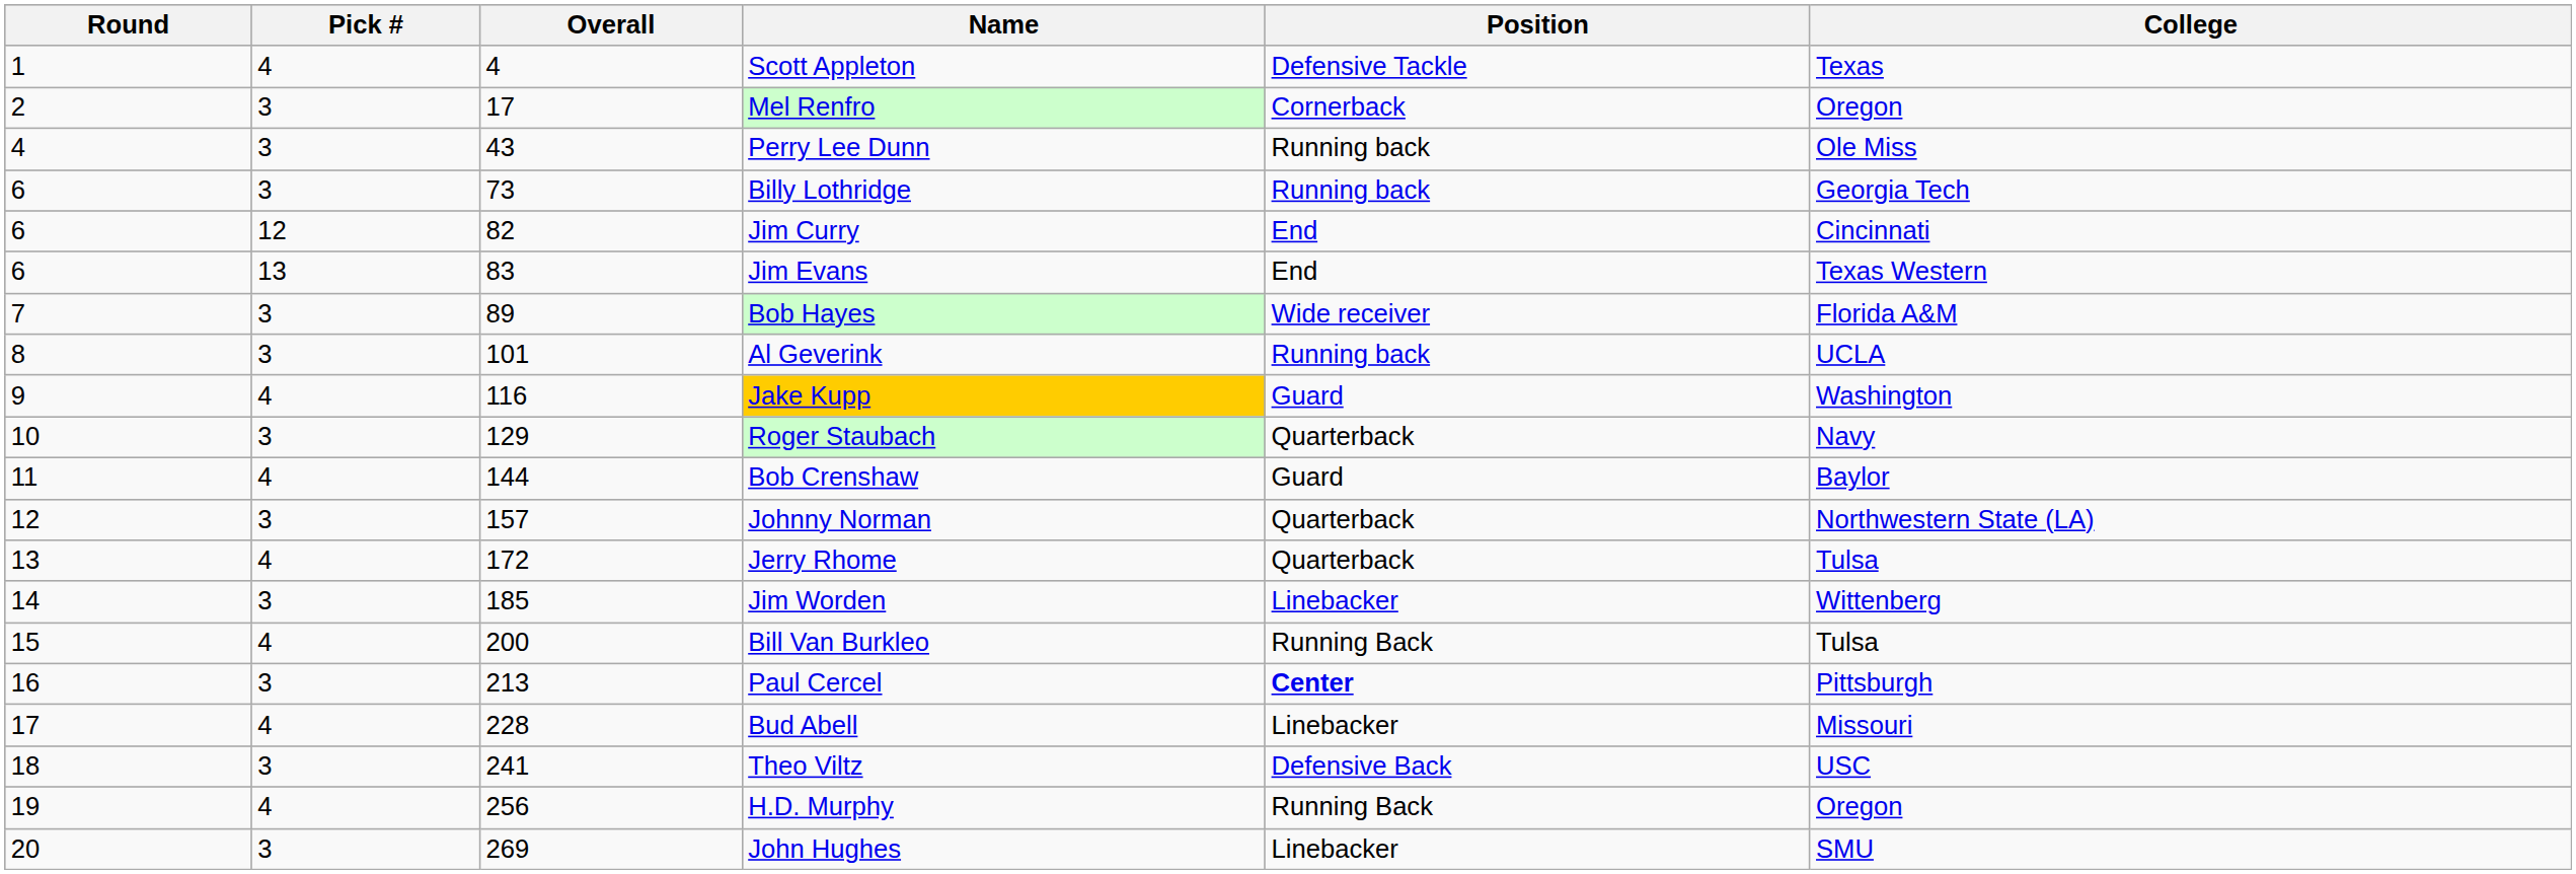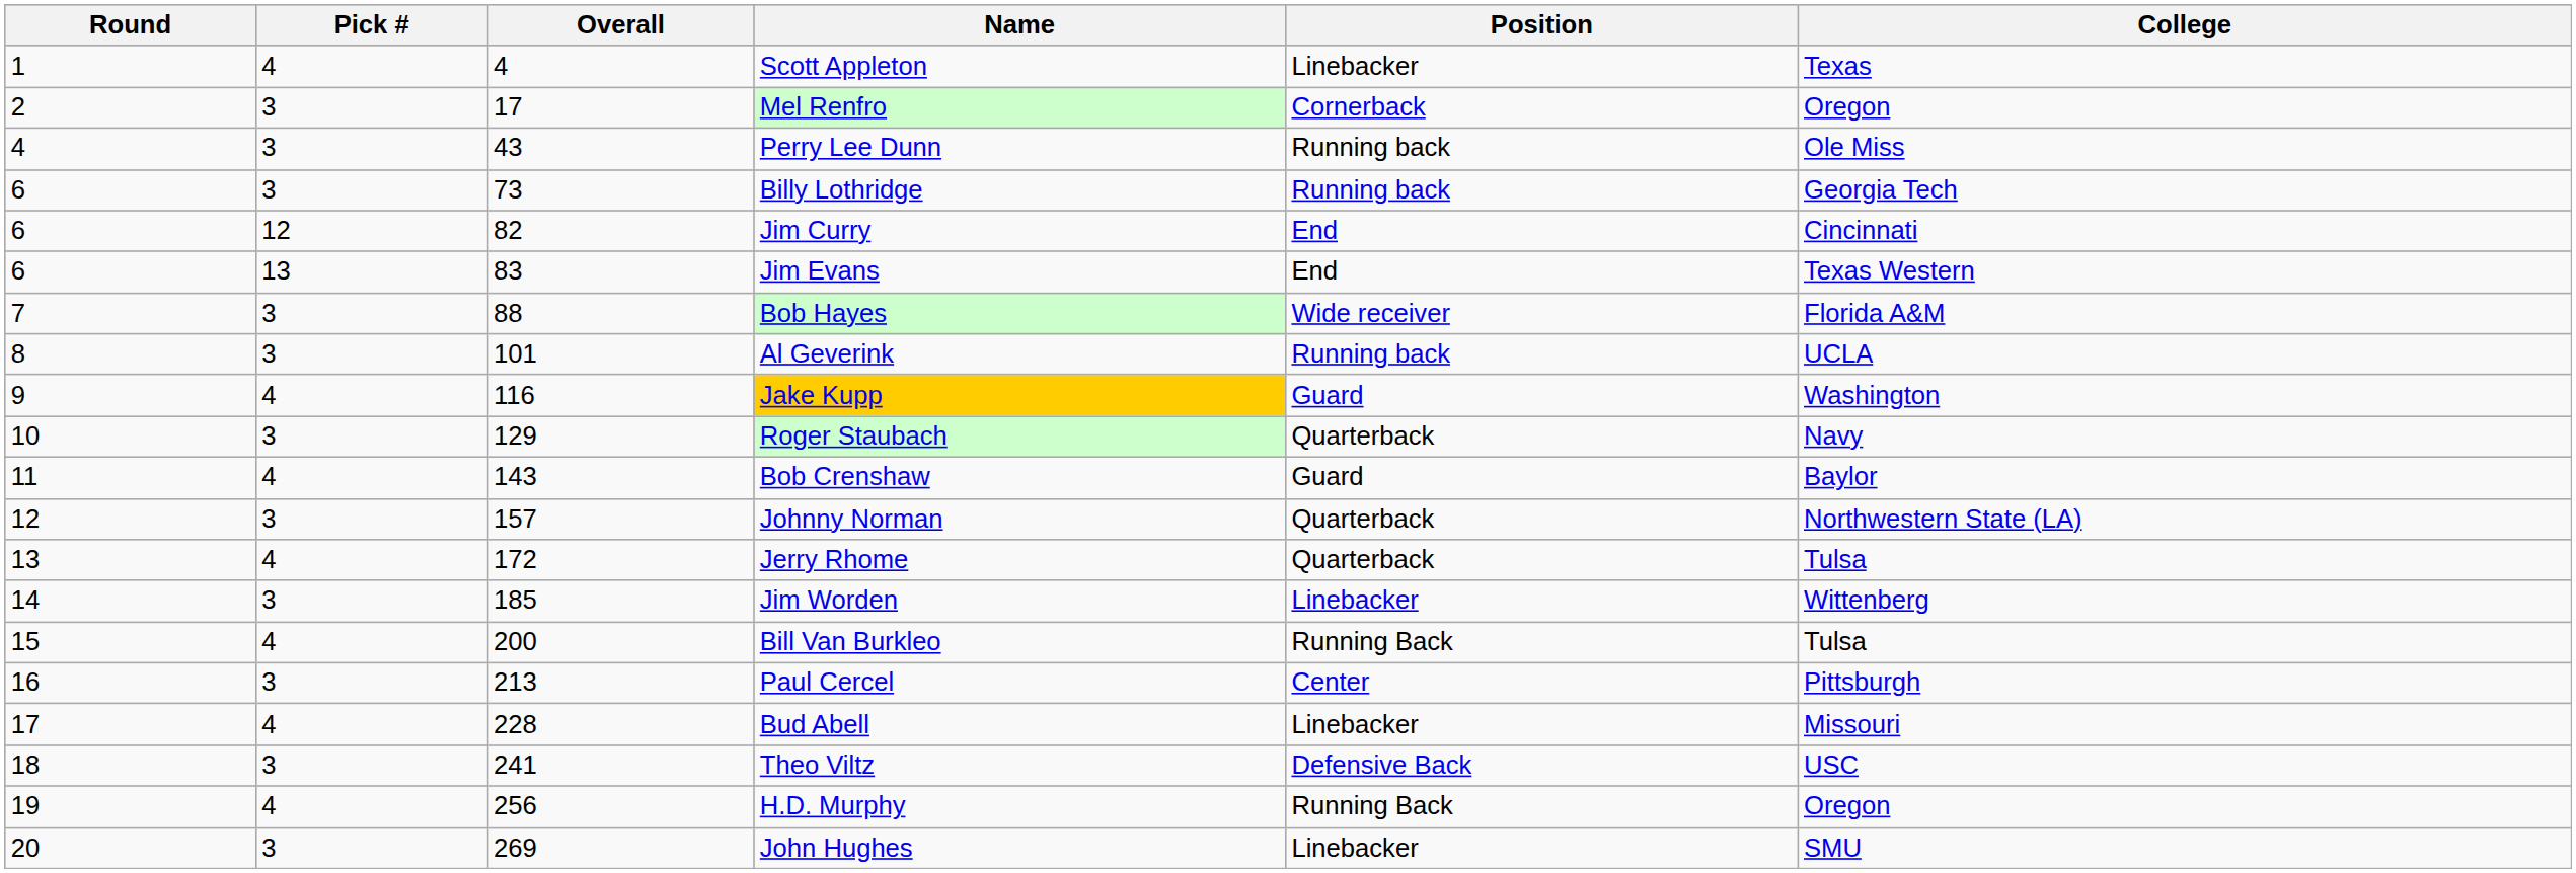 <table class="wikitable sortable sortable" style="width: 100%">
 <tr>
 <th>Round</th>
 <th>Pick #</th>
 <th>Overall</th>
 <th>Name</th>
 <th>Position</th>
 <th>College</th>
 </tr>
 <tr>
 <td>1</td>
 <td>4</td>
 <td>4</td>
 <td><a href='#'>Scott Appleton</a></td>
-<td><a href='#'>Defensive Tackle</a></td>
+<td>Linebacker</td>
 <td><a href='#'>Texas</a></td>
 </tr>
 <tr>
 <td>2</td>
 <td>3</td>
 <td>17</td>
 <td bgcolor="#CCFFCC"><a href='#'>Mel Renfro</a></td>
 <td><a href='#'>Cornerback</a></td>
 <td><a href='#'>Oregon</a></td>
 </tr>
 <tr>
 <td>4</td>
 <td>3</td>
 <td>43</td>
 <td><a href='#'>Perry Lee Dunn</a></td>
 <td>Running back</td>
 <td><a href='#'>Ole Miss</a></td>
 </tr>
 <tr>
 <td>6</td>
 <td>3</td>
 <td>73</td>
 <td><a href='#'>Billy Lothridge</a></td>
 <td><a href='#'>Running back</a></td>
 <td><a href='#'>Georgia Tech</a></td>
 </tr>
 <tr>
 <td>6</td>
 <td>12</td>
 <td>82</td>
 <td><a href='#'>Jim Curry</a></td>
 <td><a href='#'>End</a></td>
 <td><a href='#'>Cincinnati</a></td>
 </tr>
 <tr>
 <td>6</td>
 <td>13</td>
 <td>83</td>
 <td><a href='#'>Jim Evans</a></td>
 <td>End</td>
 <td><a href='#'>Texas Western</a></td>
 </tr>
 <tr>
 <td>7</td>
 <td>3</td>
-<td>89</td>
+<td>88</td>
 <td bgcolor="#CCFFCC"><a href='#'>Bob Hayes</a></td>
 <td><a href='#'>Wide receiver</a></td>
 <td><a href='#'>Florida A&M</a></td>
 </tr>
 <tr>
 <td>8</td>
 <td>3</td>
 <td>101</td>
 <td><a href='#'>Al Geverink</a></td>
 <td><a href='#'>Running back</a></td>
 <td><a href='#'>UCLA</a></td>
 </tr>
 <tr>
 <td>9</td>
 <td>4</td>
 <td>116</td>
 <td bgcolor=#FFCC00><a href='#'>Jake Kupp</a></td>
 <td><a href='#'>Guard</a></td>
 <td><a href='#'>Washington</a></td>
 </tr>
 <tr>
 <td>10</td>
 <td>3</td>
 <td>129</td>
 <td bgcolor="#CCFFCC"><a href='#'>Roger Staubach</a></td>
 <td>Quarterback</td>
 <td><a href='#'>Navy</a></td>
 </tr>
 <tr>
 <td>11</td>
 <td>4</td>
-<td>144</td>
+<td>143</td>
 <td><a href='#'>Bob Crenshaw</a></td>
 <td>Guard</td>
 <td><a href='#'>Baylor</a></td>
 </tr>
 <tr>
 <td>12</td>
 <td>3</td>
 <td>157</td>
 <td><a href='#'>Johnny Norman</a></td>
 <td>Quarterback</td>
 <td><a href='#'>Northwestern State (LA)</a></td>
 </tr>
 <tr>
 <td>13</td>
 <td>4</td>
 <td>172</td>
 <td><a href='#'>Jerry Rhome</a></td>
 <td>Quarterback</td>
 <td><a href='#'>Tulsa</a></td>
 </tr>
 <tr>
 <td>14</td>
 <td>3</td>
 <td>185</td>
 <td><a href='#'>Jim Worden</a></td>
 <td><a href='#'>Linebacker</a></td>
 <td><a href='#'>Wittenberg</a></td>
 </tr>
 <tr>
 <td>15</td>
 <td>4</td>
 <td>200</td>
 <td><a href='#'>Bill Van Burkleo</a></td>
 <td>Running Back</td>
 <td>Tulsa</td>
 </tr>
 <tr>
 <td>16</td>
 <td>3</td>
 <td>213</td>
 <td><a href='#'>Paul Cercel</a></td>
-<td><strong><a href='#'>Center</a></strong></td>
+<td><a href='#'>Center</a></td>
 <td><a href='#'>Pittsburgh</a></td>
 </tr>
 <tr>
 <td>17</td>
 <td>4</td>
 <td>228</td>
 <td><a href='#'>Bud Abell</a></td>
 <td>Linebacker</td>
 <td><a href='#'>Missouri</a></td>
 </tr>
 <tr>
 <td>18</td>
 <td>3</td>
 <td>241</td>
 <td><a href='#'>Theo Viltz</a></td>
 <td><a href='#'>Defensive Back</a></td>
 <td><a href='#'>USC</a></td>
 </tr>
 <tr>
 <td>19</td>
 <td>4</td>
 <td>256</td>
 <td><a href='#'>H.D. Murphy</a></td>
 <td>Running Back</td>
 <td><a href='#'>Oregon</a></td>
 </tr>
 <tr>
 <td>20</td>
 <td>3</td>
 <td>269</td>
 <td><a href='#'>John Hughes</a></td>
 <td>Linebacker</td>
 <td><a href='#'>SMU</a></td>
 </tr>
 </table>
